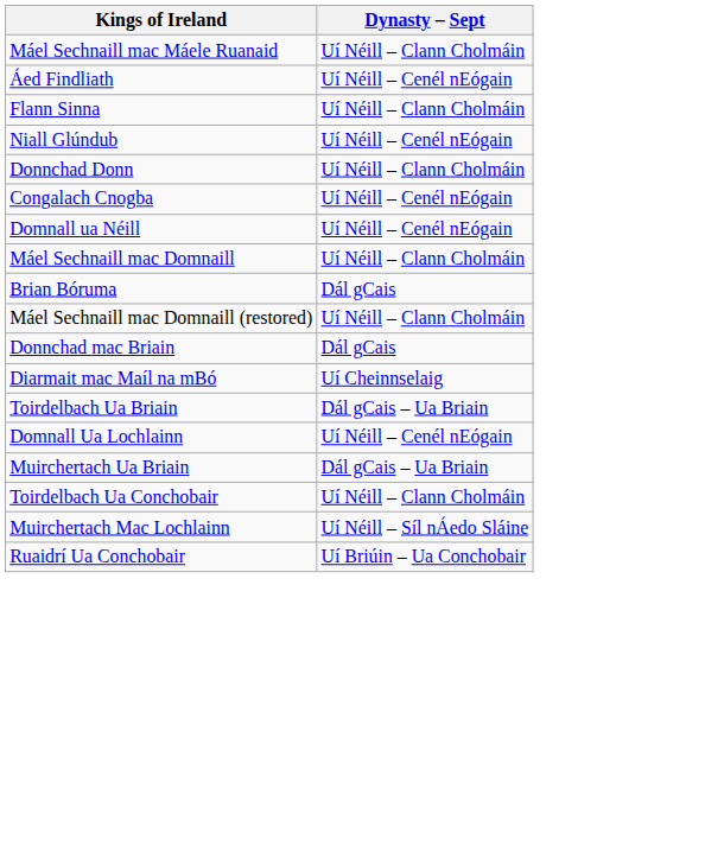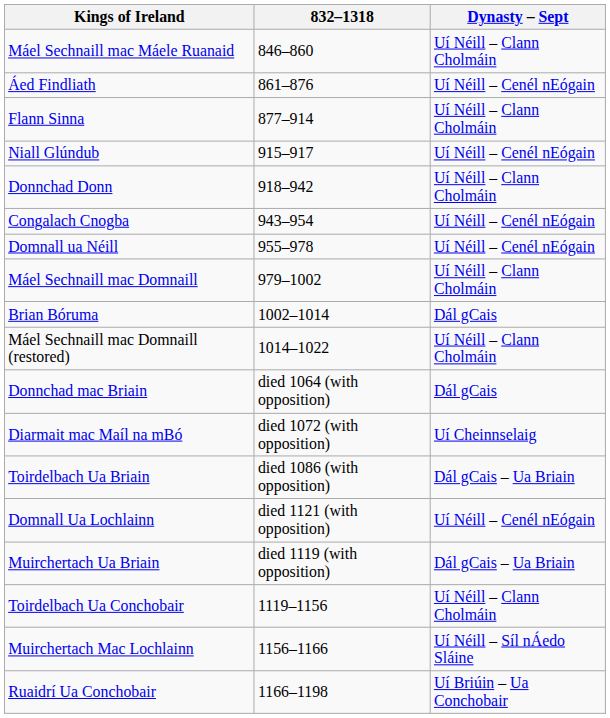 <table class="wikitable">
 <tr>
 <th bgcolor="#0BDA51">Kings of Ireland</th>
+<th bgcolor="#0BDA51">832–1318</th>
 <th bgcolor="#0BDA51"><a href='#'>Dynasty</a> – <a href='#'>Sept</a></th>
 </tr>
 <tr>
 <td><a href='#'>Máel Sechnaill mac Máele Ruanaid</a></td>
+<td>846–860</td>
 <td><a href='#'>Uí Néill</a> – <a href='#'>Clann Cholmáin</a></td>
 </tr>
 <tr>
 <td><a href='#'>Áed Findliath</a></td>
+<td>861–876</td>
 <td><a href='#'>Uí Néill</a> – <a href='#'>Cenél nEógain</a></td>
 </tr>
 <tr>
 <td><a href='#'>Flann Sinna</a></td>
+<td>877–914</td>
 <td><a href='#'>Uí Néill</a> – <a href='#'>Clann Cholmáin</a></td>
 </tr>
 <tr>
 <td><a href='#'>Niall Glúndub</a></td>
+<td>915–917</td>
 <td><a href='#'>Uí Néill</a> – <a href='#'>Cenél nEógain</a></td>
 </tr>
 <tr>
 <td><a href='#'>Donnchad Donn</a></td>
+<td>918–942</td>
 <td><a href='#'>Uí Néill</a> – <a href='#'>Clann Cholmáin</a></td>
 </tr>
 <tr>
 <td><a href='#'>Congalach Cnogba</a></td>
+<td>943–954</td>
 <td><a href='#'>Uí Néill</a> – <a href='#'>Cenél nEógain</a></td>
 </tr>
 <tr>
 <td><a href='#'>Domnall ua Néill</a></td>
+<td>955–978</td>
 <td><a href='#'>Uí Néill</a> – <a href='#'>Cenél nEógain</a></td>
 </tr>
 <tr>
 <td><a href='#'>Máel Sechnaill mac Domnaill</a></td>
+<td>979–1002</td>
 <td><a href='#'>Uí Néill</a> – <a href='#'>Clann Cholmáin</a></td>
 </tr>
 <tr>
 <td><a href='#'>Brian Bóruma</a></td>
+<td>1002–1014</td>
 <td><a href='#'>Dál gCais</a></td>
 </tr>
 <tr>
 <td>Máel Sechnaill mac Domnaill (restored)</td>
+<td>1014–1022</td>
 <td><a href='#'>Uí Néill</a> – <a href='#'>Clann Cholmáin</a></td>
 </tr>
 <tr>
 <td><a href='#'>Donnchad mac Briain</a></td>
+<td>died 1064 (with opposition)</td>
 <td><a href='#'>Dál gCais</a></td>
 </tr>
 <tr>
 <td><a href='#'>Diarmait mac Maíl na mBó</a></td>
+<td>died 1072 (with opposition)</td>
 <td><a href='#'>Uí Cheinnselaig</a></td>
 </tr>
 <tr>
 <td><a href='#'>Toirdelbach Ua Briain</a></td>
+<td>died 1086 (with opposition)</td>
 <td><a href='#'>Dál gCais</a> – <a href='#'>Ua Briain</a></td>
 </tr>
 <tr>
 <td><a href='#'>Domnall Ua Lochlainn</a></td>
+<td>died 1121 (with opposition)</td>
 <td><a href='#'>Uí Néill</a> – <a href='#'>Cenél nEógain</a></td>
 </tr>
 <tr>
 <td><a href='#'>Muirchertach Ua Briain</a></td>
+<td>died 1119 (with opposition)</td>
 <td><a href='#'>Dál gCais</a> – <a href='#'>Ua Briain</a></td>
 </tr>
 <tr>
 <td><a href='#'>Toirdelbach Ua Conchobair</a></td>
+<td>1119–1156</td>
 <td><a href='#'>Uí Néill</a> – <a href='#'>Clann Cholmáin</a></td>
 </tr>
 <tr>
 <td><a href='#'>Muirchertach Mac Lochlainn</a></td>
+<td>1156–1166</td>
 <td><a href='#'>Uí Néill</a> – <a href='#'>Síl nÁedo Sláine</a></td>
 </tr>
 <tr>
 <td><a href='#'>Ruaidrí Ua Conchobair</a></td>
+<td>1166–1198</td>
 <td><a href='#'>Uí Briúin</a> – <a href='#'>Ua Conchobair</a></td>
 </tr>
 </table>
